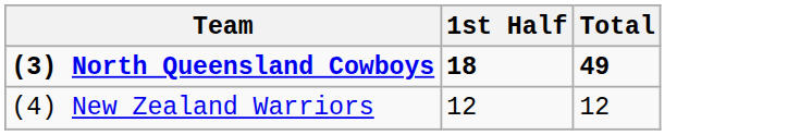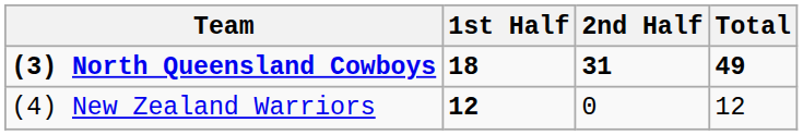 <table class="wikitable">
 <tr>
 <th>Team</th>
 <th>1st Half</th>
+<th>2nd Half</th>
 <th>Total</th>
 </tr>
 <tr>
 <td><strong>(3) <a href='#'>North Queensland Cowboys</a></strong></td>
 <td><strong>18</strong></td>
+<td><strong>31</strong></td>
 <td><strong>49</strong></td>
 </tr>
 <tr>
 <td>(4) <a href='#'>New Zealand Warriors</a></td>
-<td>12</td>
+<td><strong>12</strong></td>
+<td>0</td>
 <td>12</td>
 </tr>
 </table>
